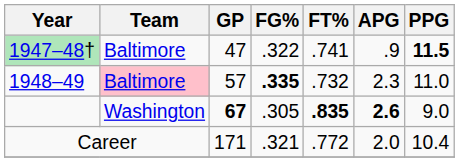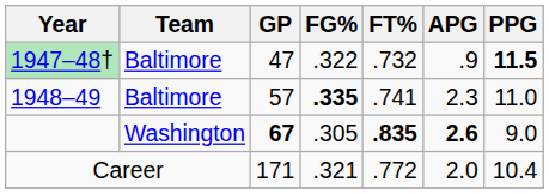 <table class="wikitable sortable" style="font-size:95%; text-align:right;">
 <tr>
 <th>Year</th>
 <th>Team</th>
 <th>GP</th>
 <th>FG%</th>
 <th>FT%</th>
 <th>APG</th>
 <th>PPG</th>
 </tr>
 <tr>
 <td style="text-align:left; background:#afe6ba;"><a href='#'>1947–48</a>†</td>
 <td style="text-align:left;"><a href='#'>Baltimore</a></td>
 <td>47</td>
 <td>.322</td>
-<td>.741</td>
+<td>.732</td>
 <td>.9</td>
 <td><strong>11.5</strong></td>
 </tr>
 <tr>
 <td style="text-align:left;"><a href='#'>1948–49</a></td>
-<td style="background: pink; text-align:left;"><a href='#'>Baltimore</a></td>
+<td style="text-align:left;"><a href='#'>Baltimore</a></td>
 <td>57</td>
 <td><strong>.335</strong></td>
-<td>.732</td>
+<td>.741</td>
 <td>2.3</td>
 <td>11.0</td>
 </tr>
 <tr>
 <td style="text-align:left;"></td>
 <td style="text-align:left;"><a href='#'>Washington</a></td>
 <td><strong>67</strong></td>
 <td>.305</td>
 <td><strong>.835</strong></td>
 <td><strong>2.6</strong></td>
 <td>9.0</td>
 </tr>
 <tr>
 <td style="text-align:center;" colspan="2">Career</td>
 <td>171</td>
 <td>.321</td>
 <td>.772</td>
 <td>2.0</td>
 <td>10.4</td>
 </tr>
 <tr>
 </tr>
 </table>
